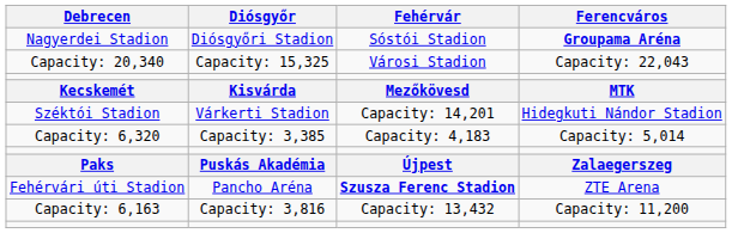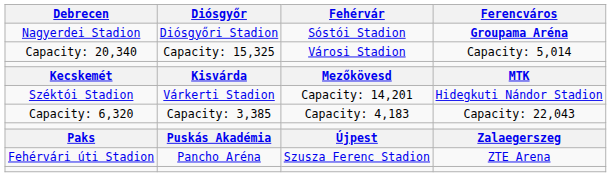 <table class="wikitable" style="text-align:center;margin:1em auto;">
 <tr>
 <th><a href='#'>Debrecen</a></th>
 <th><a href='#'>Diósgyőr</a></th>
 <th><a href='#'>Fehérvár</a></th>
 <th><a href='#'>Ferencváros</a></th>
 </tr>
 <tr>
 <td><a href='#'>Nagyerdei Stadion</a></td>
 <td><a href='#'>Diósgyőri Stadion</a></td>
 <td><a href='#'>Sóstói Stadion</a></td>
 <td><strong><a href='#'>Groupama Aréna</a></strong></td>
 </tr>
 <tr>
 <td>Capacity: 20,340</td>
 <td>Capacity: 15,325</td>
 <td><a href='#'>Városi Stadion</a></td>
-<td>Capacity: 22,043</td>
+<td>Capacity: 5,014</td>
 </tr>
 <tr>
 <td></td>
 <td></td>
 <td></td>
 <td></td>
 </tr>
 <tr>
 <th><a href='#'>Kecskemét</a></th>
 <th><a href='#'>Kisvárda</a></th>
 <th><a href='#'>Mezőkövesd</a></th>
 <th><a href='#'>MTK</a></th>
 </tr>
 <tr>
 <td><a href='#'>Széktói Stadion</a></td>
 <td><a href='#'>Várkerti Stadion</a></td>
 <td>Capacity: 14,201</td>
 <td><a href='#'>Hidegkuti Nándor Stadion</a></td>
 </tr>
 <tr>
 <td>Capacity: 6,320</td>
 <td>Capacity: 3,385</td>
 <td>Capacity: 4,183</td>
-<td>Capacity: 5,014</td>
+<td>Capacity: 22,043</td>
 </tr>
 <tr>
 <td></td>
 <td></td>
 <td></td>
 <td></td>
 </tr>
 <tr>
 <th><a href='#'>Paks</a></th>
 <th><a href='#'>Puskás Akadémia</a></th>
 <th><a href='#'>Újpest</a></th>
 <th><a href='#'>Zalaegerszeg</a></th>
 </tr>
 <tr>
 <td><a href='#'>Fehérvári úti Stadion</a></td>
 <td><a href='#'>Pancho Aréna</a></td>
-<td><strong><a href='#'>Szusza Ferenc Stadion</a></strong></td>
+<td><a href='#'>Szusza Ferenc Stadion</a></td>
 <td><a href='#'>ZTE Arena</a></td>
-</tr>
-<tr>
-<td>Capacity: 6,163</td>
-<td>Capacity: 3,816</td>
-<td>Capacity: 13,432</td>
-<td>Capacity: 11,200</td>
 </tr>
 <tr>
 <td></td>
 <td></td>
 <td></td>
 <td></td>
 </tr>
 </table>
